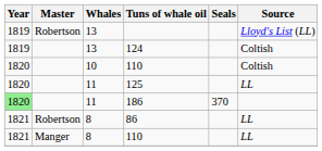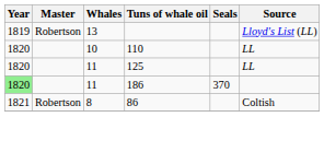 <table class=" wikitable">
 <tr>
 <th>Year</th>
 <th>Master</th>
 <th>Whales</th>
 <th>Tuns of whale oil</th>
 <th>Seals</th>
 <th>Source</th>
 </tr>
 <tr>
 <td>1819</td>
 <td>Robertson</td>
 <td>13</td>
 <td></td>
 <td></td>
 <td><em><a href='#'>Lloyd's List</a></em> (<em>LL</em>)</td>
 </tr>
 <tr>
-<td>1819</td>
-<td></td>
-<td>13</td>
-<td>124</td>
-<td></td>
-<td>Coltish</td>
-</tr>
-<tr>
 <td>1820</td>
 <td></td>
 <td>10</td>
 <td>110</td>
 <td></td>
-<td>Coltish</td>
+<td><em>LL</em></td>
 </tr>
 <tr>
 <td>1820</td>
 <td></td>
 <td>11</td>
 <td>125</td>
 <td></td>
 <td><em>LL</em></td>
 </tr>
 <tr>
 <td style="background: lightgreen;">1820</td>
 <td></td>
 <td>11</td>
 <td>186</td>
 <td>370</td>
 <td></td>
 </tr>
 <tr>
 <td>1821</td>
 <td>Robertson</td>
 <td>8</td>
 <td>86</td>
 <td></td>
-<td><em>LL</em></td>
-</tr>
-<tr>
-<td>1821</td>
-<td>Manger</td>
-<td>8</td>
-<td>110</td>
-<td></td>
-<td><em>LL</em></td>
+<td>Coltish</td>
 </tr>
 <tr>
 </tr>
 </table>
